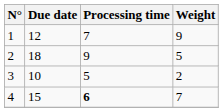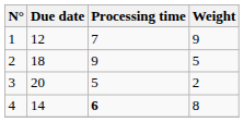 <table class="wikitable alternance">
 <tr>
 <th scope="col">N°</th>
 <th scope="col">Due date</th>
 <th scope="col">Processing time</th>
 <th scope="col">Weight</th>
 </tr>
 <tr>
 <td>1</td>
 <td>12</td>
 <td>7</td>
 <td>9</td>
 </tr>
 <tr>
 <td>2</td>
 <td>18</td>
 <td>9</td>
 <td>5</td>
 </tr>
 <tr>
 <td>3</td>
-<td>10</td>
+<td>20</td>
 <td>5</td>
 <td>2</td>
 </tr>
 <tr>
 <td>4</td>
-<td>15</td>
+<td>14</td>
 <td><strong>6</strong></td>
-<td>7</td>
+<td>8</td>
 </tr>
 <tr>
 </tr>
 </table>
